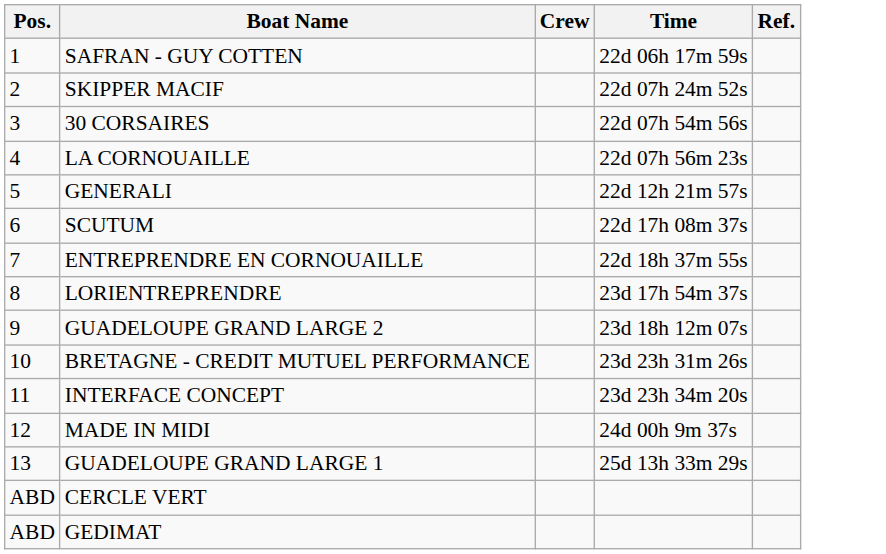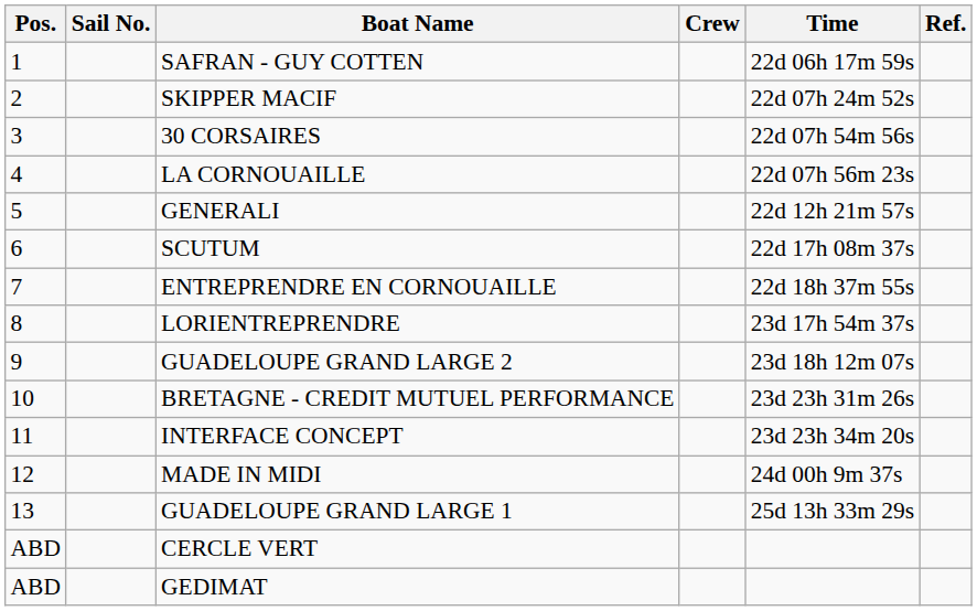 <table class="wikitable sortable">
 <tr>
 <th>Pos.</th>
+<th>Sail No.</th>
 <th>Boat Name</th>
 <th>Crew</th>
 <th>Time</th>
 <th>Ref.</th>
 </tr>
 <tr>
 <td>1</td>
+<td></td>
 <td>SAFRAN - GUY COTTEN</td>
 <td> <br>  </td>
 <td>22d 06h 17m 59s</td>
 <td></td>
 </tr>
 <tr>
 <td>2</td>
+<td></td>
 <td>SKIPPER MACIF</td>
 <td> <br>  </td>
 <td>22d 07h 24m 52s</td>
 <td></td>
 </tr>
 <tr>
 <td>3</td>
+<td></td>
 <td>30 CORSAIRES</td>
 <td> <br>  </td>
 <td>22d 07h 54m 56s</td>
 <td></td>
 </tr>
 <tr>
 <td>4</td>
+<td></td>
 <td>LA CORNOUAILLE</td>
 <td> <br>  </td>
 <td>22d 07h 56m 23s</td>
 <td></td>
 </tr>
 <tr>
 <td>5</td>
+<td></td>
 <td>GENERALI</td>
 <td> <br>  </td>
 <td>22d 12h 21m 57s</td>
 <td></td>
 </tr>
 <tr>
 <td>6</td>
+<td></td>
 <td>SCUTUM</td>
 <td> <br>  </td>
 <td>22d 17h 08m 37s</td>
 <td></td>
 </tr>
 <tr>
 <td>7</td>
+<td></td>
 <td>ENTREPRENDRE EN CORNOUAILLE</td>
 <td> <br>  </td>
 <td>22d 18h 37m 55s</td>
 <td></td>
 </tr>
 <tr>
 <td>8</td>
+<td></td>
 <td>LORIENTREPRENDRE</td>
 <td> <br>  </td>
 <td>23d 17h 54m 37s</td>
 <td></td>
 </tr>
 <tr>
 <td>9</td>
+<td></td>
 <td>GUADELOUPE GRAND LARGE 2</td>
 <td> <br>  </td>
 <td>23d 18h 12m 07s</td>
 <td></td>
 </tr>
 <tr>
 <td>10</td>
+<td></td>
 <td>BRETAGNE - CREDIT MUTUEL PERFORMANCE</td>
 <td> <br>  </td>
 <td>23d 23h 31m 26s</td>
 <td></td>
 </tr>
 <tr>
 <td>11</td>
+<td></td>
 <td>INTERFACE CONCEPT</td>
 <td> <br>  </td>
 <td>23d 23h 34m 20s</td>
 <td></td>
 </tr>
 <tr>
 <td>12</td>
+<td></td>
 <td>MADE IN MIDI</td>
 <td> <br>  </td>
 <td>24d 00h 9m 37s</td>
 <td></td>
 </tr>
 <tr>
 <td>13</td>
+<td></td>
 <td>GUADELOUPE GRAND LARGE 1</td>
 <td> <br>  </td>
 <td>25d 13h 33m 29s</td>
 <td></td>
 </tr>
 <tr>
 <td>ABD</td>
+<td></td>
 <td>CERCLE VERT</td>
 <td> <br>  </td>
 <td></td>
 <td></td>
 </tr>
 <tr>
 <td>ABD</td>
+<td></td>
 <td>GEDIMAT</td>
 <td> <br>  </td>
 <td></td>
 <td></td>
 </tr>
 </table>
